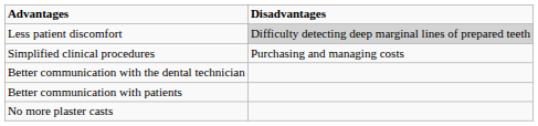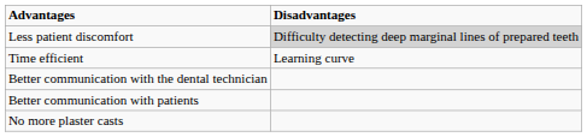 <table class="wikitable">
 <tr>
 <td><strong>Advantages</strong></td>
 <td><strong>Disadvantages  </strong></td>
 </tr>
 <tr>
 <td>Less patient discomfort</td>
 <td style="background: lightgrey;">Difficulty detecting deep marginal lines of prepared teeth</td>
 </tr>
 <tr>
-<td>Simplified clinical procedures</td>
-<td>Purchasing and managing costs</td>
+<td>Time efficient</td>
+<td>Learning curve</td>
 </tr>
 <tr>
 <td>Better communication with the dental technician</td>
 <td></td>
 </tr>
 <tr>
 <td>Better communication with patients</td>
 <td></td>
 </tr>
 <tr>
 <td>No more plaster casts</td>
 <td></td>
 </tr>
 </table>
